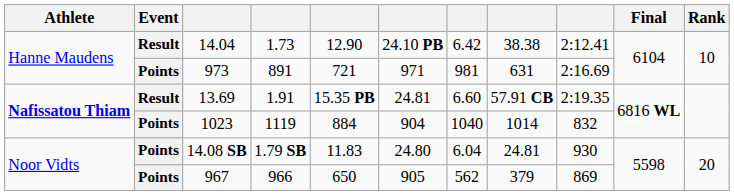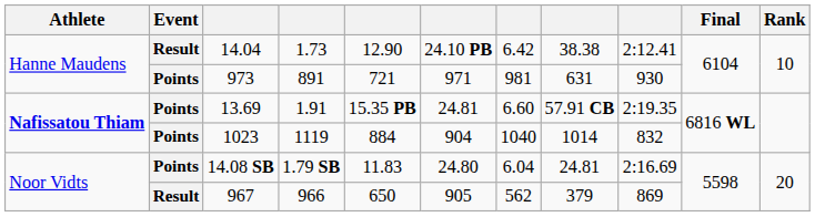 <table class="wikitable" style="font-size:90%">
 <tr>
 <th>Athlete</th>
 <th>Event</th>
 <th></th>
 <th></th>
 <th></th>
 <th></th>
 <th></th>
 <th></th>
 <th></th>
 <th>Final</th>
 <th>Rank</th>
 </tr>
 <tr align=center>
 <td rowspan=2 align=left><a href='#'>Hanne Maudens</a></td>
 <th style="font-size:95%">Result</th>
 <td>14.04</td>
 <td>1.73</td>
 <td>12.90</td>
 <td>24.10 <strong>PB</strong></td>
 <td>6.42</td>
 <td>38.38</td>
 <td>2:12.41</td>
 <td rowspan=2>6104</td>
 <td rowspan=2>10</td>
 </tr>
 <tr align=center>
 <th style="font-size:95%">Points</th>
 <td>973</td>
 <td>891</td>
 <td>721</td>
 <td>971</td>
 <td>981</td>
 <td>631</td>
-<td>2:16.69</td>
+<td>930</td>
 </tr>
 <tr align=center>
 <td rowspan=2 align=left><strong><a href='#'>Nafissatou Thiam</a></strong></td>
-<th style="font-size:95%">Result</th>
+<th style="font-size:95%">Points</th>
 <td>13.69</td>
 <td>1.91</td>
 <td>15.35 <strong>PB</strong></td>
 <td>24.81</td>
 <td>6.60</td>
 <td>57.91 <strong>CB</strong></td>
 <td>2:19.35</td>
 <td rowspan=2>6816 <strong>WL</strong></td>
 <td rowspan=2></td>
 </tr>
 <tr align=center>
 <th style="font-size:95%">Points</th>
 <td>1023</td>
 <td>1119</td>
 <td>884</td>
 <td>904</td>
 <td>1040</td>
 <td>1014</td>
 <td>832</td>
 </tr>
 <tr align=center>
 <td rowspan=2 align=left><a href='#'>Noor Vidts</a></td>
 <th style="font-size:95%">Points</th>
 <td>14.08 <strong>SB</strong></td>
 <td>1.79 <strong>SB</strong></td>
 <td>11.83</td>
 <td>24.80</td>
 <td>6.04</td>
 <td>24.81</td>
-<td>930</td>
+<td>2:16.69</td>
 <td rowspan=2>5598</td>
 <td rowspan=2>20</td>
 </tr>
 <tr align=center>
-<th style="font-size:95%">Points</th>
+<th style="font-size:95%">Result</th>
 <td>967</td>
 <td>966</td>
 <td>650</td>
 <td>905</td>
 <td>562</td>
 <td>379</td>
 <td>869</td>
 </tr>
 </table>
